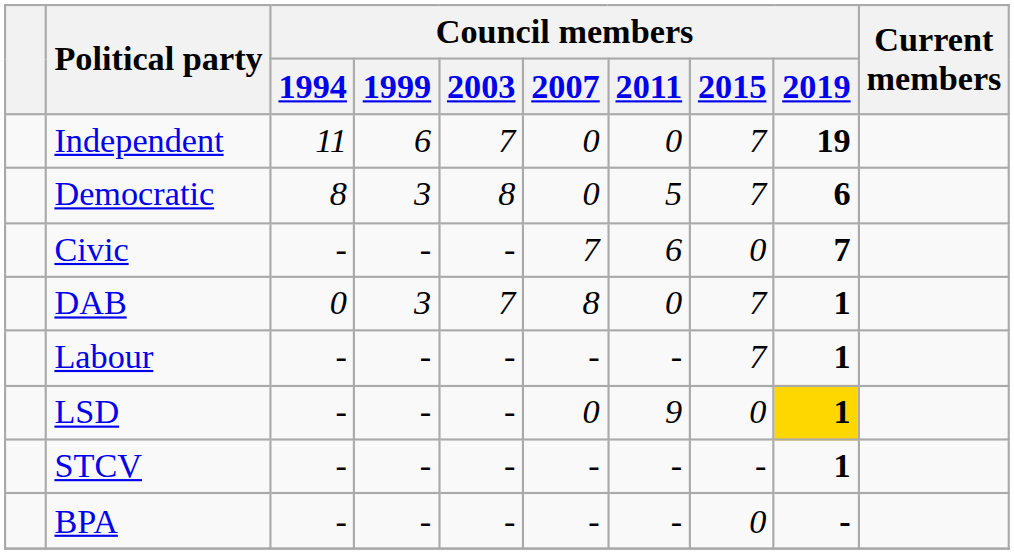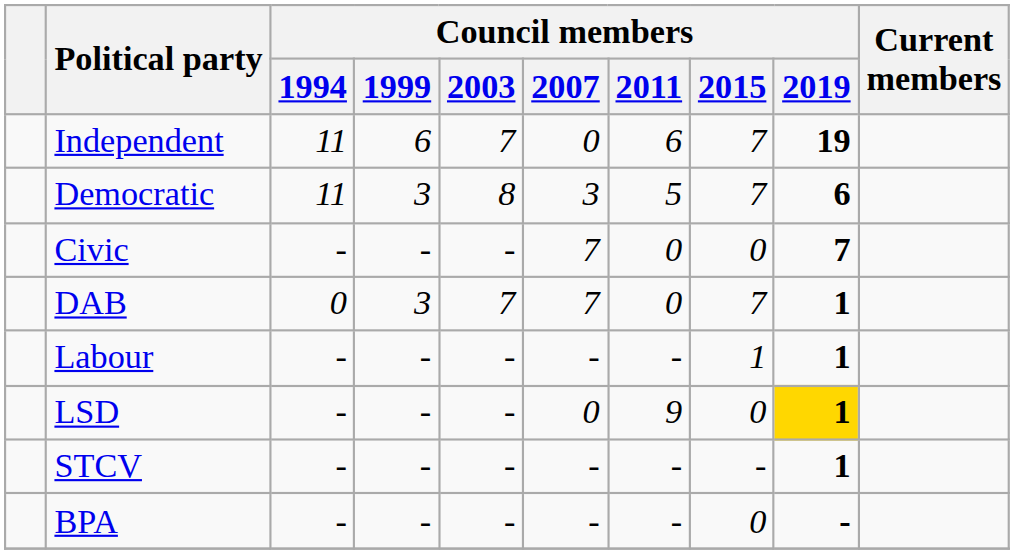 <table class="wikitable">
 <tr>
 <th rowspan="2">   </th>
 <th rowspan="2">Political party</th>
 <th colspan="7">Council members</th>
 <th colspan="19" rowspan="2">Current<br>members</th>
 </tr>
 <tr>
 <th><a href='#'>1994</a></th>
 <th><a href='#'>1999</a></th>
 <th><a href='#'>2003</a></th>
 <th><a href='#'>2007</a></th>
 <th><a href='#'>2011</a></th>
 <th><a href='#'>2015</a></th>
 <th><a href='#'>2019</a></th>
 </tr>
 <tr>
 <td bgcolor=> </td>
 <td><a href='#'>Independent</a></td>
 <td style="text-align: right"><em>11</em></td>
 <td style="text-align: right"><em>6</em></td>
 <td style="text-align: right"><em>7</em></td>
 <td style="text-align: right"><em>0</em></td>
-<td style="text-align: right"><em>0</em></td>
+<td style="text-align: right"><em>6</em></td>
 <td style="text-align: right"><em>7</em></td>
 <td style="text-align: right"><strong>19</strong></td>
 <td></td>
 </tr>
 <tr>
 <td bgcolor=> </td>
 <td><a href='#'>Democratic</a></td>
+<td style="text-align: right"><em>11</em></td>
+<td style="text-align: right"><em>3</em></td>
 <td style="text-align: right"><em>8</em></td>
 <td style="text-align: right"><em>3</em></td>
-<td style="text-align: right"><em>8</em></td>
-<td style="text-align: right"><em>0</em></td>
 <td style="text-align: right"><em>5</em></td>
 <td style="text-align: right"><em>7</em></td>
 <td style="text-align: right"><strong>6</strong></td>
 <td></td>
 </tr>
 <tr>
 <td bgcolor=> </td>
 <td><a href='#'>Civic</a></td>
 <td style="text-align: right"><em>-</em></td>
 <td style="text-align: right"><em>-</em></td>
 <td style="text-align: right"><em>-</em></td>
 <td style="text-align: right"><em>7</em></td>
-<td style="text-align: right"><em>6</em></td>
+<td style="text-align: right"><em>0</em></td>
 <td style="text-align: right"><em>0</em></td>
 <td style="text-align: right"><strong>7</strong></td>
 <td></td>
 </tr>
 <tr>
 <td bgcolor=> </td>
 <td><a href='#'>DAB</a></td>
 <td style="text-align: right"><em>0</em></td>
 <td style="text-align: right"><em>3</em></td>
 <td style="text-align: right"><em>7</em></td>
-<td style="text-align: right"><em>8</em></td>
+<td style="text-align: right"><em>7</em></td>
 <td style="text-align: right"><em>0</em></td>
 <td style="text-align: right"><em>7</em></td>
 <td style="text-align: right"><strong>1</strong></td>
 <td></td>
 </tr>
 <tr>
 <td bgcolor=> </td>
 <td><a href='#'>Labour</a></td>
 <td style="text-align: right"><em>-</em></td>
 <td style="text-align: right"><em>-</em></td>
 <td style="text-align: right"><em>-</em></td>
 <td style="text-align: right"><em>-</em></td>
 <td style="text-align: right"><em>-</em></td>
-<td style="text-align: right"><em>7</em></td>
+<td style="text-align: right"><em>1</em></td>
 <td style="text-align: right"><strong>1</strong></td>
 <td></td>
 </tr>
 <tr>
 <td bgcolor=> </td>
 <td><a href='#'>LSD</a></td>
 <td style="text-align: right"><em>-</em></td>
 <td style="text-align: right"><em>-</em></td>
 <td style="text-align: right"><em>-</em></td>
 <td style="text-align: right"><em>0</em></td>
 <td style="text-align: right"><em>9</em></td>
 <td style="text-align: right"><em>0</em></td>
 <td style="background: gold; text-align: right"><strong>1</strong></td>
 <td></td>
 </tr>
 <tr>
 <td bgcolor=> </td>
 <td><a href='#'>STCV</a></td>
 <td style="text-align: right"><em>-</em></td>
 <td style="text-align: right"><em>-</em></td>
 <td style="text-align: right"><em>-</em></td>
 <td style="text-align: right"><em>-</em></td>
 <td style="text-align: right"><em>-</em></td>
 <td style="text-align: right"><em>-</em></td>
 <td style="text-align: right"><strong>1</strong></td>
 <td></td>
 </tr>
 <tr>
 <td bgcolor=> </td>
 <td><a href='#'>BPA</a></td>
 <td style="text-align: right"><em>-</em></td>
 <td style="text-align: right"><em>-</em></td>
 <td style="text-align: right"><em>-</em></td>
 <td style="text-align: right"><em>-</em></td>
 <td style="text-align: right"><em>-</em></td>
 <td style="text-align: right"><em>0</em></td>
 <td style="text-align: right"><strong>-</strong></td>
 <td></td>
 </tr>
 <tr>
 </tr>
 </table>
